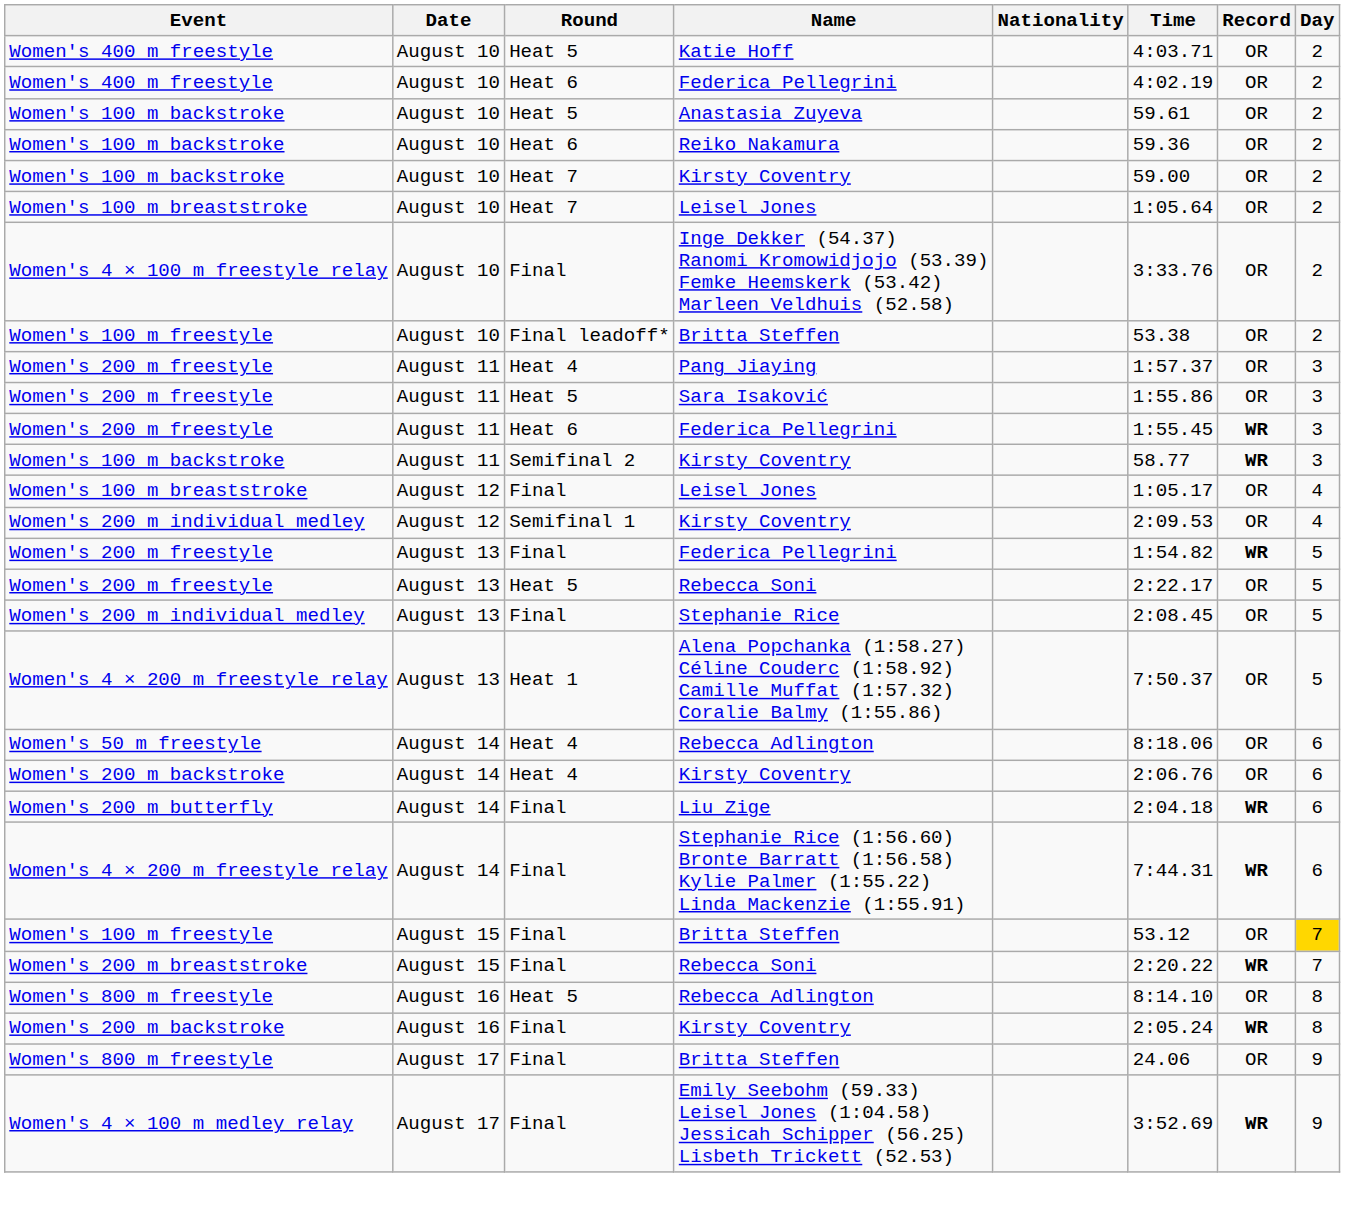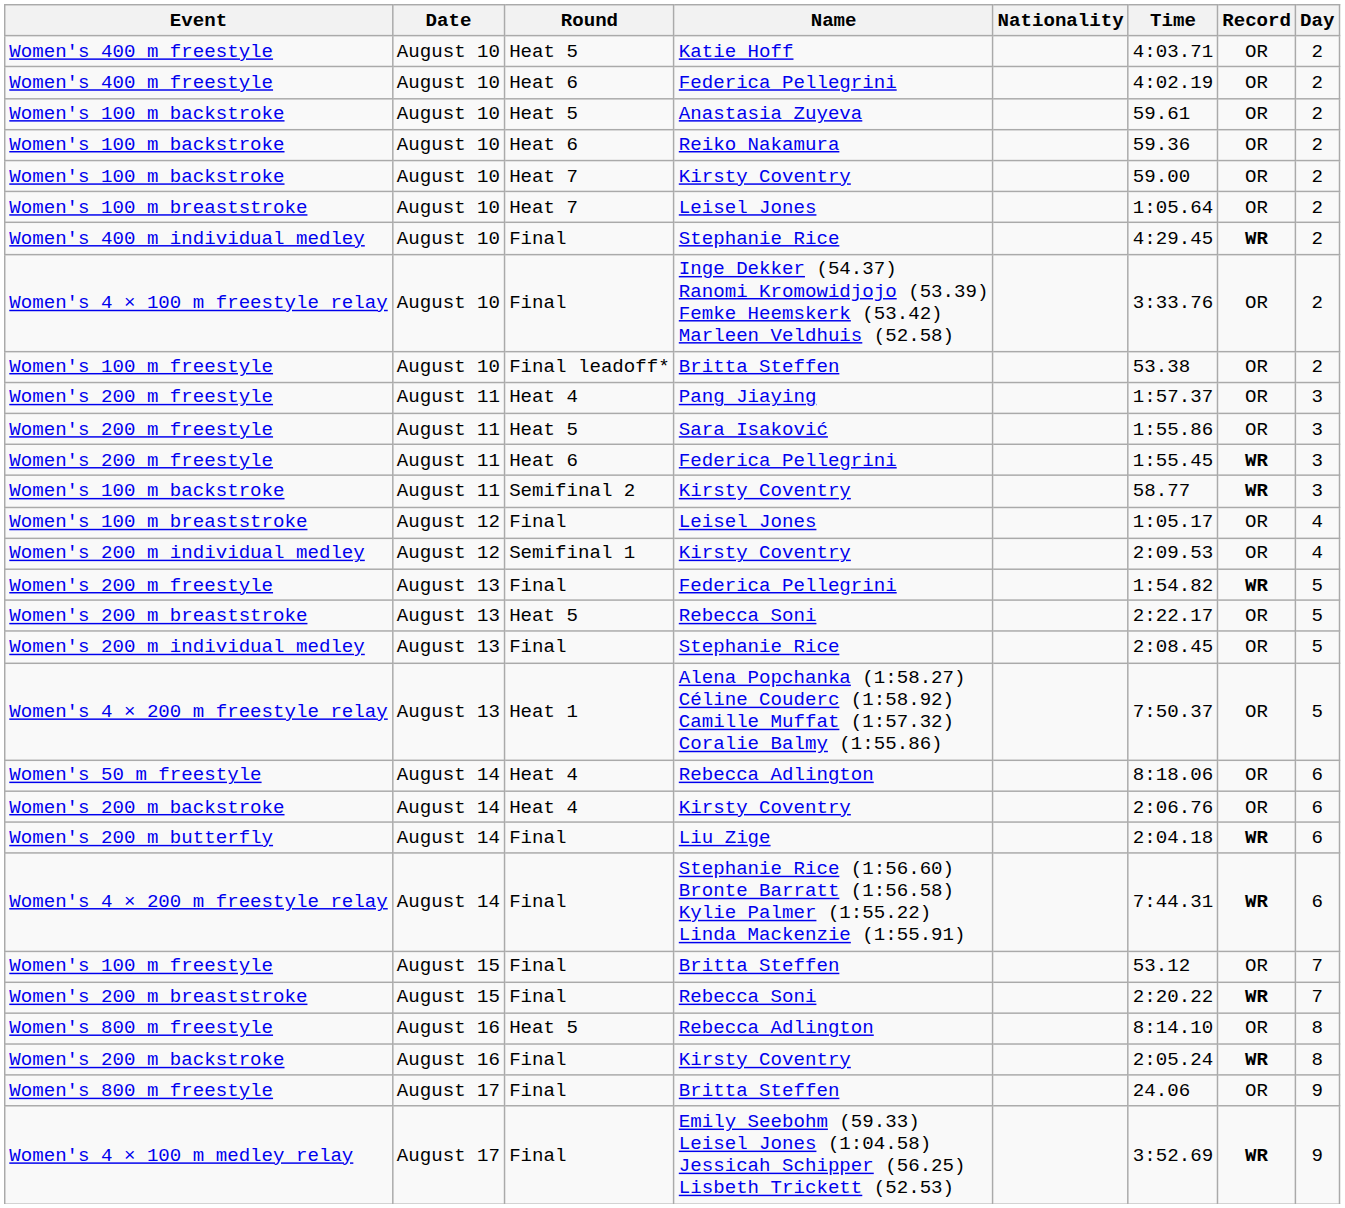 <table class="wikitable sortable">
 <tr>
 <th>Event</th>
 <th>Date</th>
 <th>Round</th>
 <th>Name</th>
 <th>Nationality</th>
 <th>Time</th>
 <th>Record</th>
 <th>Day</th>
 </tr>
 <tr>
 <td><a href='#'>Women's 400 m freestyle</a></td>
 <td>August 10</td>
 <td>Heat 5</td>
 <td><a href='#'>Katie Hoff</a></td>
 <td></td>
 <td>4:03.71</td>
 <td align=center>OR</td>
 <td align=center>2</td>
 </tr>
 <tr>
 <td><a href='#'>Women's 400 m freestyle</a></td>
 <td>August 10</td>
 <td>Heat 6</td>
 <td><a href='#'>Federica Pellegrini</a></td>
 <td></td>
 <td>4:02.19</td>
 <td align=center>OR</td>
 <td align=center>2</td>
 </tr>
 <tr>
 <td><a href='#'>Women's 100 m backstroke</a></td>
 <td>August 10</td>
 <td>Heat 5</td>
 <td><a href='#'>Anastasia Zuyeva</a></td>
 <td align=left></td>
 <td>59.61</td>
 <td align=center>OR</td>
 <td align=center>2</td>
 </tr>
 <tr>
 <td><a href='#'>Women's 100 m backstroke</a></td>
 <td>August 10</td>
 <td>Heat 6</td>
 <td><a href='#'>Reiko Nakamura</a></td>
 <td></td>
 <td>59.36</td>
 <td align=center>OR</td>
 <td align=center>2</td>
 </tr>
 <tr>
 <td><a href='#'>Women's 100 m backstroke</a></td>
 <td>August 10</td>
 <td>Heat 7</td>
 <td><a href='#'>Kirsty Coventry</a></td>
 <td></td>
 <td>59.00</td>
 <td align=center>OR</td>
 <td align=center>2</td>
 </tr>
 <tr>
 <td><a href='#'>Women's 100 m breaststroke</a></td>
 <td>August 10</td>
 <td>Heat 7</td>
 <td><a href='#'>Leisel Jones</a></td>
 <td></td>
 <td>1:05.64</td>
 <td align=center>OR</td>
+<td align=center>2</td>
+</tr>
+<tr>
+<td><a href='#'>Women's 400 m individual medley</a></td>
+<td>August 10</td>
+<td>Final</td>
+<td><a href='#'>Stephanie Rice</a></td>
+<td></td>
+<td>4:29.45</td>
+<td align=center><strong>WR</strong></td>
 <td align=center>2</td>
 </tr>
 <tr>
 <td><a href='#'>Women's 4 × 100 m freestyle relay</a></td>
 <td>August 10</td>
 <td>Final</td>
 <td><a href='#'>Inge Dekker</a> (54.37)<br> <a href='#'>Ranomi Kromowidjojo</a> (53.39)<br><a href='#'>Femke Heemskerk</a> (53.42)<br><a href='#'>Marleen Veldhuis</a> (52.58)</td>
 <td></td>
 <td>3:33.76</td>
 <td align=center>OR</td>
 <td align=center>2</td>
 </tr>
 <tr>
 <td><a href='#'>Women's 100 m freestyle</a></td>
 <td>August 10</td>
 <td>Final leadoff*</td>
 <td><a href='#'>Britta Steffen</a></td>
 <td></td>
 <td>53.38</td>
 <td align=center>OR</td>
 <td align=center>2</td>
 </tr>
 <tr>
 <td><a href='#'>Women's 200 m freestyle</a></td>
 <td>August 11</td>
 <td>Heat 4</td>
 <td><a href='#'>Pang Jiaying</a></td>
 <td></td>
 <td>1:57.37</td>
 <td align=center>OR</td>
 <td align=center>3</td>
 </tr>
 <tr>
 <td><a href='#'>Women's 200 m freestyle</a></td>
 <td>August 11</td>
 <td>Heat 5</td>
 <td><a href='#'>Sara Isaković</a></td>
 <td></td>
 <td>1:55.86</td>
 <td align=center>OR</td>
 <td align=center>3</td>
 </tr>
 <tr>
 <td><a href='#'>Women's 200 m freestyle</a></td>
 <td>August 11</td>
 <td>Heat 6</td>
 <td><a href='#'>Federica Pellegrini</a></td>
 <td></td>
 <td>1:55.45</td>
 <td align=center><strong>WR</strong></td>
 <td align=center>3</td>
 </tr>
 <tr>
 <td><a href='#'>Women's 100 m backstroke</a></td>
 <td>August 11</td>
 <td>Semifinal 2</td>
 <td><a href='#'>Kirsty Coventry</a></td>
 <td></td>
 <td>58.77</td>
 <td align=center><strong>WR</strong></td>
 <td align=center>3</td>
 </tr>
 <tr>
 <td><a href='#'>Women's 100 m breaststroke</a></td>
 <td>August 12</td>
 <td>Final</td>
 <td><a href='#'>Leisel Jones</a></td>
 <td></td>
 <td>1:05.17</td>
 <td align=center>OR</td>
 <td align=center>4</td>
 </tr>
 <tr>
 <td><a href='#'>Women's 200 m individual medley</a></td>
 <td>August 12</td>
 <td>Semifinal 1</td>
 <td><a href='#'>Kirsty Coventry</a></td>
 <td align=left></td>
 <td>2:09.53</td>
 <td align=center>OR</td>
 <td align=center>4</td>
 </tr>
 <tr>
 <td><a href='#'>Women's 200 m freestyle</a></td>
 <td>August 13</td>
 <td>Final</td>
 <td><a href='#'>Federica Pellegrini</a></td>
 <td></td>
 <td>1:54.82</td>
 <td align=center><strong>WR</strong></td>
 <td align=center>5</td>
 </tr>
 <tr>
-<td><a href='#'>Women's 200 m freestyle</a></td>
+<td><a href='#'>Women's 200 m breaststroke</a></td>
 <td>August 13</td>
 <td>Heat 5</td>
 <td><a href='#'>Rebecca Soni</a></td>
 <td></td>
 <td>2:22.17</td>
 <td align=center>OR</td>
 <td align=center>5</td>
 </tr>
 <tr>
 <td><a href='#'>Women's 200 m individual medley</a></td>
 <td>August 13</td>
 <td>Final</td>
 <td><a href='#'>Stephanie Rice</a></td>
 <td></td>
 <td>2:08.45</td>
 <td align=center>OR</td>
 <td align=center>5</td>
 </tr>
 <tr>
 <td><a href='#'>Women's 4 × 200 m freestyle relay</a></td>
 <td>August 13</td>
 <td>Heat 1</td>
 <td><a href='#'>Alena Popchanka</a> (1:58.27)<br><a href='#'>Céline Couderc</a> (1:58.92)<br><a href='#'>Camille Muffat</a> (1:57.32)<br><a href='#'>Coralie Balmy</a> (1:55.86)</td>
 <td></td>
 <td>7:50.37</td>
 <td align=center>OR</td>
 <td align=center>5</td>
 </tr>
 <tr>
 <td><a href='#'>Women's 50 m freestyle</a></td>
 <td>August 14</td>
 <td>Heat 4</td>
 <td><a href='#'>Rebecca Adlington</a></td>
 <td></td>
 <td>8:18.06</td>
 <td align=center>OR</td>
 <td align=center>6</td>
 </tr>
 <tr>
 <td><a href='#'>Women's 200 m backstroke</a></td>
 <td>August 14</td>
 <td>Heat 4</td>
 <td><a href='#'>Kirsty Coventry</a></td>
 <td></td>
 <td>2:06.76</td>
 <td align=center>OR</td>
 <td align=center>6</td>
 </tr>
 <tr>
 <td><a href='#'>Women's 200 m butterfly</a></td>
 <td>August 14</td>
 <td>Final</td>
 <td><a href='#'>Liu Zige</a></td>
 <td></td>
 <td>2:04.18</td>
 <td align=center><strong>WR</strong></td>
 <td align=center>6</td>
 </tr>
 <tr>
 <td><a href='#'>Women's 4 × 200 m freestyle relay</a></td>
 <td>August 14</td>
 <td>Final</td>
 <td><a href='#'>Stephanie Rice</a> (1:56.60)<br><a href='#'>Bronte Barratt</a> (1:56.58)<br><a href='#'>Kylie Palmer</a> (1:55.22)<br><a href='#'>Linda Mackenzie</a> (1:55.91)</td>
 <td></td>
 <td>7:44.31</td>
 <td align=center><strong>WR</strong></td>
 <td align=center>6</td>
 </tr>
 <tr>
 <td><a href='#'>Women's 100 m freestyle</a></td>
 <td>August 15</td>
 <td>Final</td>
 <td><a href='#'>Britta Steffen</a></td>
 <td></td>
 <td>53.12</td>
 <td align=center>OR</td>
-<td align=center style="background: gold;">7</td>
+<td align=center>7</td>
 </tr>
 <tr>
 <td><a href='#'>Women's 200 m breaststroke</a></td>
 <td>August 15</td>
 <td>Final</td>
 <td><a href='#'>Rebecca Soni</a></td>
 <td></td>
 <td>2:20.22</td>
 <td align=center><strong>WR</strong></td>
 <td align=center>7</td>
 </tr>
 <tr>
 <td><a href='#'>Women's 800 m freestyle</a></td>
 <td>August 16</td>
 <td>Heat 5</td>
 <td><a href='#'>Rebecca Adlington</a></td>
 <td></td>
 <td>8:14.10</td>
 <td align=center>OR</td>
 <td align=center>8</td>
 </tr>
 <tr>
 <td><a href='#'>Women's 200 m backstroke</a></td>
 <td>August 16</td>
 <td>Final</td>
 <td><a href='#'>Kirsty Coventry</a></td>
 <td></td>
 <td>2:05.24</td>
 <td align=center><strong>WR</strong></td>
 <td align=center>8</td>
 </tr>
 <tr>
 <td><a href='#'>Women's 800 m freestyle</a></td>
 <td>August 17</td>
 <td>Final</td>
 <td><a href='#'>Britta Steffen</a></td>
 <td></td>
 <td>24.06</td>
 <td align=center>OR</td>
 <td align=center>9</td>
 </tr>
 <tr>
 <td><a href='#'>Women's 4 × 100 m medley relay</a></td>
 <td>August 17</td>
 <td>Final</td>
 <td><a href='#'>Emily Seebohm</a> (59.33)<br> <a href='#'>Leisel Jones</a> (1:04.58)<br><a href='#'>Jessicah Schipper</a> (56.25)<br><a href='#'>Lisbeth Trickett</a>  (52.53)</td>
 <td></td>
 <td>3:52.69</td>
 <td align=center><strong>WR</strong></td>
 <td align=center>9</td>
 </tr>
 </table>
